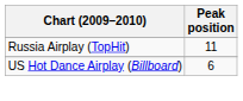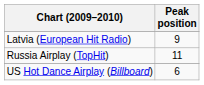 <table class="wikitable sortable">
 <tr>
 <th>Chart (2009–2010)</th>
 <th>Peak<br>position</th>
 </tr>
 <tr>
 </tr>
 <tr>
 </tr>
 <tr>
 </tr>
 <tr>
 </tr>
 <tr>
+</tr>
+<tr>
+<td>Latvia (<a href='#'>European Hit Radio</a>)</td>
+<td style="text-align:center;">9</td>
 </tr>
 <tr>
 <td>Russia Airplay (<a href='#'>TopHit</a>)</td>
 <td style="text-align:center;">11</td>
 </tr>
 <tr>
 </tr>
 <tr>
 </tr>
 <tr>
 </tr>
 <tr>
 </tr>
 <tr>
 <td>US <a href='#'>Hot Dance Airplay</a> (<em><a href='#'>Billboard</a></em>)</td>
 <td style="text-align:center;">6</td>
 </tr>
 </table>
